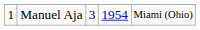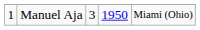 <table class="wikitable">
 <tr>
 </tr>
 <tr>
 <td>1</td>
 <td>Manuel Aja</td>
 <td>3</td>
-<td><a href='#'>1954</a></td>
+<td><a href='#'>1950</a></td>
 <td style="font-size:80%;">Miami (Ohio)</td>
 </tr>
 </table>
